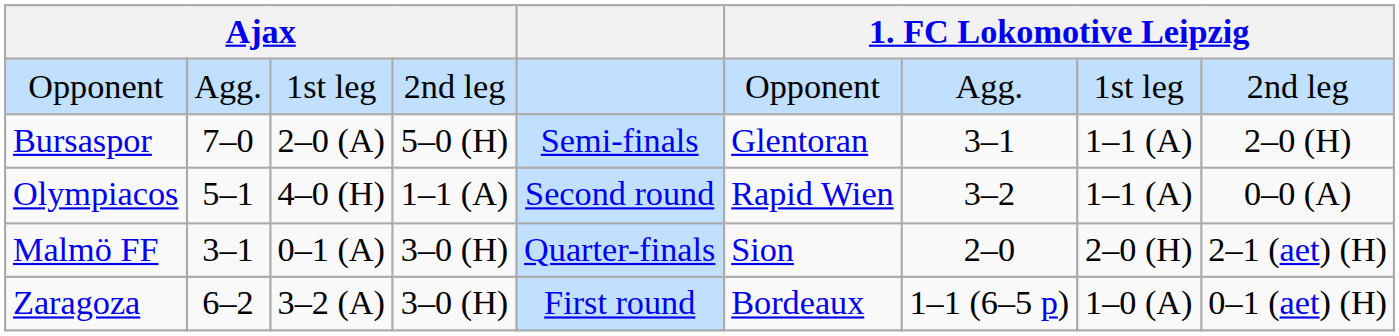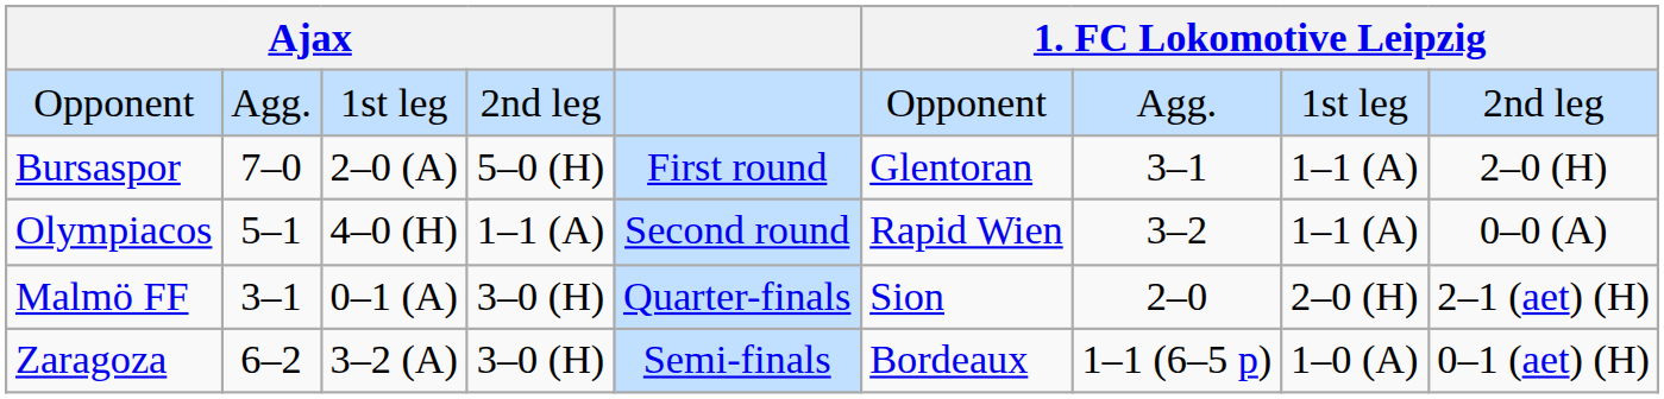 <table class="wikitable" style="text-align:center">
 <tr>
 <th colspan=4> <a href='#'>Ajax</a></th>
 <th></th>
 <th colspan=4> <a href='#'>1. FC Lokomotive Leipzig</a></th>
 </tr>
 <tr style="background:#c1e0ff">
 <td>Opponent</td>
 <td>Agg.</td>
 <td>1st leg</td>
 <td>2nd leg</td>
 <td></td>
 <td>Opponent</td>
 <td>Agg.</td>
 <td>1st leg</td>
 <td>2nd leg</td>
 </tr>
 <tr>
 <td align=left> <a href='#'>Bursaspor</a></td>
 <td>7–0</td>
 <td>2–0 (A)</td>
 <td>5–0 (H)</td>
-<td style="background:#c1e0ff;"><a href='#'>Semi-finals</a></td>
+<td style="background:#c1e0ff;"><a href='#'>First round</a></td>
 <td align=left> <a href='#'>Glentoran</a></td>
 <td>3–1</td>
 <td>1–1 (A)</td>
 <td>2–0 (H)</td>
 </tr>
 <tr>
 <td align=left> <a href='#'>Olympiacos</a></td>
 <td>5–1</td>
 <td>4–0 (H)</td>
 <td>1–1 (A)</td>
 <td style="background:#c1e0ff;"><a href='#'>Second round</a></td>
 <td align=left> <a href='#'>Rapid Wien</a></td>
 <td>3–2</td>
 <td>1–1 (A)</td>
 <td>0–0 (A)</td>
 </tr>
 <tr>
 <td align=left> <a href='#'>Malmö FF</a></td>
 <td>3–1</td>
 <td>0–1 (A)</td>
 <td>3–0 (H)</td>
 <td style="background:#c1e0ff;"><a href='#'>Quarter-finals</a></td>
 <td align=left> <a href='#'>Sion</a></td>
 <td>2–0</td>
 <td>2–0 (H)</td>
 <td>2–1 (<a href='#'>aet</a>) (H)</td>
 </tr>
 <tr>
 <td align=left> <a href='#'>Zaragoza</a></td>
 <td>6–2</td>
 <td>3–2 (A)</td>
 <td>3–0 (H)</td>
-<td style="background:#c1e0ff;"><a href='#'>First round</a></td>
+<td style="background:#c1e0ff;"><a href='#'>Semi-finals</a></td>
 <td align=left> <a href='#'>Bordeaux</a></td>
 <td>1–1 (6–5 <a href='#'>p</a>)</td>
 <td>1–0 (A)</td>
 <td>0–1 (<a href='#'>aet</a>) (H)</td>
 </tr>
 </table>
